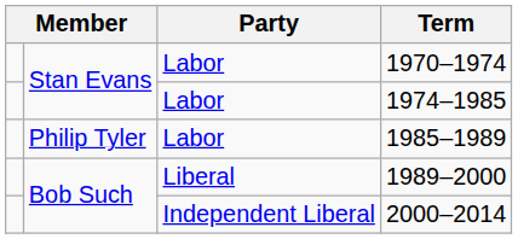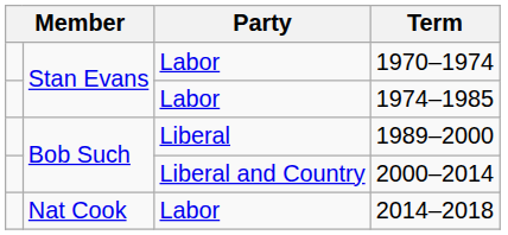 <table class="wikitable">
 <tr>
 <th colspan="2">Member</th>
 <th>Party</th>
 <th>Term</th>
 </tr>
 <tr>
 <td> </td>
 <td rowspan="2"><a href='#'>Stan Evans</a></td>
 <td><a href='#'>Labor</a></td>
 <td>1970–1974</td>
 </tr>
 <tr>
 <td> </td>
 <td><a href='#'>Labor</a></td>
 <td>1974–1985</td>
 </tr>
 <tr>
 <td> </td>
-<td><a href='#'>Philip Tyler</a></td>
-<td><a href='#'>Labor</a></td>
-<td>1985–1989</td>
-</tr>
-<tr>
-<td> </td>
 <td rowspan="2"><a href='#'>Bob Such</a></td>
 <td><a href='#'>Liberal</a></td>
 <td>1989–2000</td>
 </tr>
 <tr>
 <td> </td>
-<td><a href='#'>Independent Liberal</a></td>
+<td><a href='#'>Liberal and Country</a></td>
 <td>2000–2014</td>
 </tr>
+<tr>
+<td> </td>
+<td><a href='#'>Nat Cook</a></td>
+<td><a href='#'>Labor</a></td>
+<td>2014–2018</td>
+</tr>
 </table>
